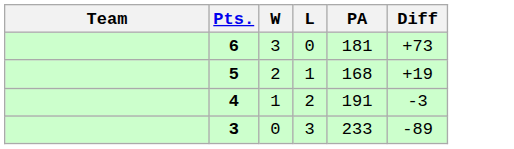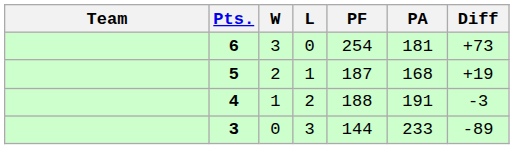 <table class=wikitable>
 <tr align=center>
 <th width=150px>Team</th>
 <th width=30px><a href='#'>Pts.</a></th>
 <th width=20px>W</th>
 <th width=20px>L</th>
+<th width=40px>PF</th>
 <th width=40px>PA</th>
 <th width=40px>Diff</th>
 </tr>
 <tr align=center bgcolor="#ccffcc">
 <td align=left></td>
 <td><strong>6</strong></td>
 <td>3</td>
 <td>0</td>
+<td>254</td>
 <td>181</td>
 <td>+73</td>
 </tr>
 <tr align=center bgcolor="#ccffcc">
 <td align=left></td>
 <td><strong>5</strong></td>
 <td>2</td>
 <td>1</td>
+<td>187</td>
 <td>168</td>
 <td>+19</td>
 </tr>
 <tr align=center bgcolor="#ccffcc">
 <td align=left></td>
 <td><strong>4</strong></td>
 <td>1</td>
 <td>2</td>
+<td>188</td>
 <td>191</td>
 <td>-3</td>
 </tr>
 <tr align=center bgcolor="#ccffcc">
 <td align=left></td>
 <td><strong>3</strong></td>
 <td>0</td>
 <td>3</td>
+<td>144</td>
 <td>233</td>
 <td>-89</td>
 </tr>
 </table>
